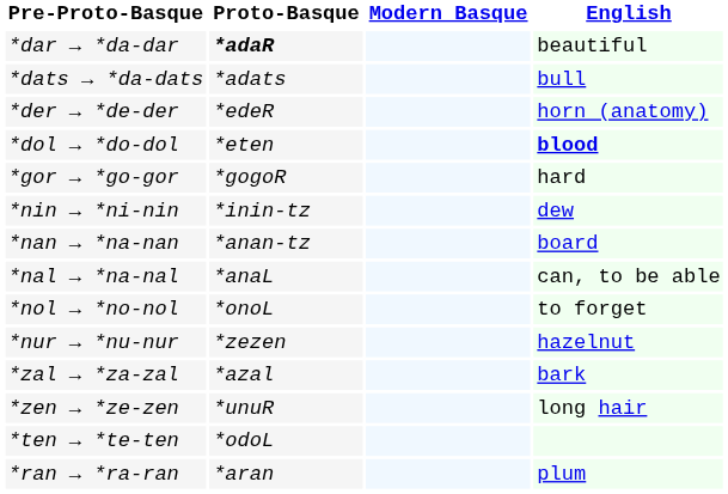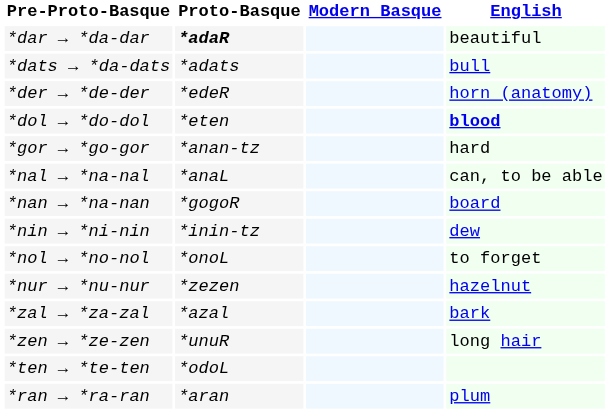 <table align="center" border="0" cellpadding="2" cellspacing="2">
 <tr>
 <th>Pre-Proto-Basque</th>
 <th>Proto-Basque</th>
 <th><a href='#'>Modern Basque</a></th>
 <th><a href='#'>English</a></th>
 </tr>
 <tr ---->
 <td bgcolor=whitesmoke><em>*dar</em> → <em>*da-dar</em></td>
 <td bgcolor=whitesmoke><strong><em>*adaR</em></strong></td>
 <td bgcolor=aliceblue></td>
 <td bgcolor=honeydew>beautiful</td>
 </tr>
 <tr ---->
 <td bgcolor=whitesmoke><em>*dats</em> → <em>*da-dats</em></td>
 <td bgcolor=whitesmoke><em>*adats</em></td>
 <td bgcolor=aliceblue></td>
 <td bgcolor=honeydew><a href='#'>bull</a></td>
 </tr>
 <tr ---->
 <td bgcolor=whitesmoke><em>*der</em> → <em>*de-der</em></td>
 <td bgcolor=whitesmoke><em>*edeR</em></td>
 <td bgcolor=aliceblue></td>
 <td bgcolor=honeydew><a href='#'>horn (anatomy)</a></td>
 </tr>
 <tr ---->
 <td bgcolor=whitesmoke><em>*dol</em> → <em>*do-dol</em></td>
 <td bgcolor=whitesmoke><em>*eten</em></td>
 <td bgcolor=aliceblue></td>
 <td bgcolor=honeydew><strong><a href='#'>blood</a></strong></td>
 </tr>
 <tr -->
 <td bgcolor=whitesmoke><em>*gor</em> → <em>*go-gor</em></td>
+<td bgcolor=whitesmoke><em>*anan-tz</em></td>
+<td bgcolor=aliceblue></td>
+<td bgcolor=honeydew>hard</td>
+</tr>
+<tr ---->
+<td bgcolor=whitesmoke><em>*nal</em> → <em>*na-nal</em></td>
+<td bgcolor=whitesmoke><em>*anaL</em></td>
+<td bgcolor=aliceblue></td>
+<td bgcolor=honeydew>can, to be able</td>
+</tr>
+<tr ---->
+<td bgcolor=whitesmoke><em>*nan</em> → <em>*na-nan</em></td>
 <td bgcolor=whitesmoke><em>*gogoR</em></td>
 <td bgcolor=aliceblue></td>
-<td bgcolor=honeydew>hard</td>
+<td bgcolor=honeydew><a href='#'>board</a></td>
 </tr>
 <tr ---->
 <td bgcolor=whitesmoke><em>*nin</em> → <em>*ni-nin</em></td>
 <td bgcolor=whitesmoke><em>*inin-tz</em></td>
 <td bgcolor=aliceblue></td>
 <td bgcolor=honeydew><a href='#'>dew</a></td>
-</tr>
-<tr ---->
-<td bgcolor=whitesmoke><em>*nan</em> → <em>*na-nan</em></td>
-<td bgcolor=whitesmoke><em>*anan-tz</em></td>
-<td bgcolor=aliceblue></td>
-<td bgcolor=honeydew><a href='#'>board</a></td>
-</tr>
-<tr ---->
-<td bgcolor=whitesmoke><em>*nal</em> → <em>*na-nal</em></td>
-<td bgcolor=whitesmoke><em>*anaL</em></td>
-<td bgcolor=aliceblue></td>
-<td bgcolor=honeydew>can, to be able</td>
 </tr>
 <tr ---->
 <td bgcolor=whitesmoke><em>*nol</em> → <em>*no-nol</em></td>
 <td bgcolor=whitesmoke><em>*onoL</em></td>
 <td bgcolor=aliceblue></td>
 <td bgcolor=honeydew>to forget</td>
 </tr>
 <tr ---->
 <td bgcolor=whitesmoke><em>*nur</em> → <em>*nu-nur</em></td>
 <td bgcolor=whitesmoke><em>*zezen</em></td>
 <td bgcolor=aliceblue></td>
 <td bgcolor=honeydew><a href='#'>hazelnut</a></td>
 </tr>
 <tr ---->
 <td bgcolor=whitesmoke><em>*zal</em> → <em>*za-zal</em></td>
 <td bgcolor=whitesmoke><em>*azal</em></td>
 <td bgcolor=aliceblue></td>
 <td bgcolor=honeydew><a href='#'>bark</a></td>
 </tr>
 <tr ---->
 <td bgcolor=whitesmoke><em>*zen</em> → <em>*ze-zen</em></td>
 <td bgcolor=whitesmoke><em>*unuR</em></td>
 <td bgcolor=aliceblue></td>
 <td bgcolor=honeydew>long <a href='#'>hair</a></td>
 </tr>
 <tr ---->
 <td bgcolor=whitesmoke><em>*ten</em> → <em>*te-ten</em></td>
 <td bgcolor=whitesmoke><em>*odoL</em></td>
 <td bgcolor=aliceblue></td>
 <td bgcolor=honeydew></td>
 </tr>
 <tr ---->
 <td bgcolor=whitesmoke><em>*ran</em> → <em>*ra-ran</em></td>
 <td bgcolor=whitesmoke><em>*aran</em></td>
 <td bgcolor=aliceblue></td>
 <td bgcolor=honeydew><a href='#'>plum</a></td>
 </tr>
 </table>
